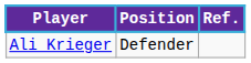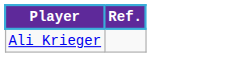 <table class="wikitable" style="text-align:center;">
 <tr>
 <th style="background:#5E299A; color:white; border:2px solid #3aadd9;">Player</th>
-<th style="background:#5E299A; color:white; border:2px solid #3aadd9;">Position</th>
 <th style="background:#5E299A; color:white; border:2px solid #3aadd9;">Ref.</th>
 </tr>
 <tr>
 <td align="left"> <a href='#'>Ali Krieger</a></td>
-<td>Defender</td>
 <td></td>
 </tr>
 </table>
